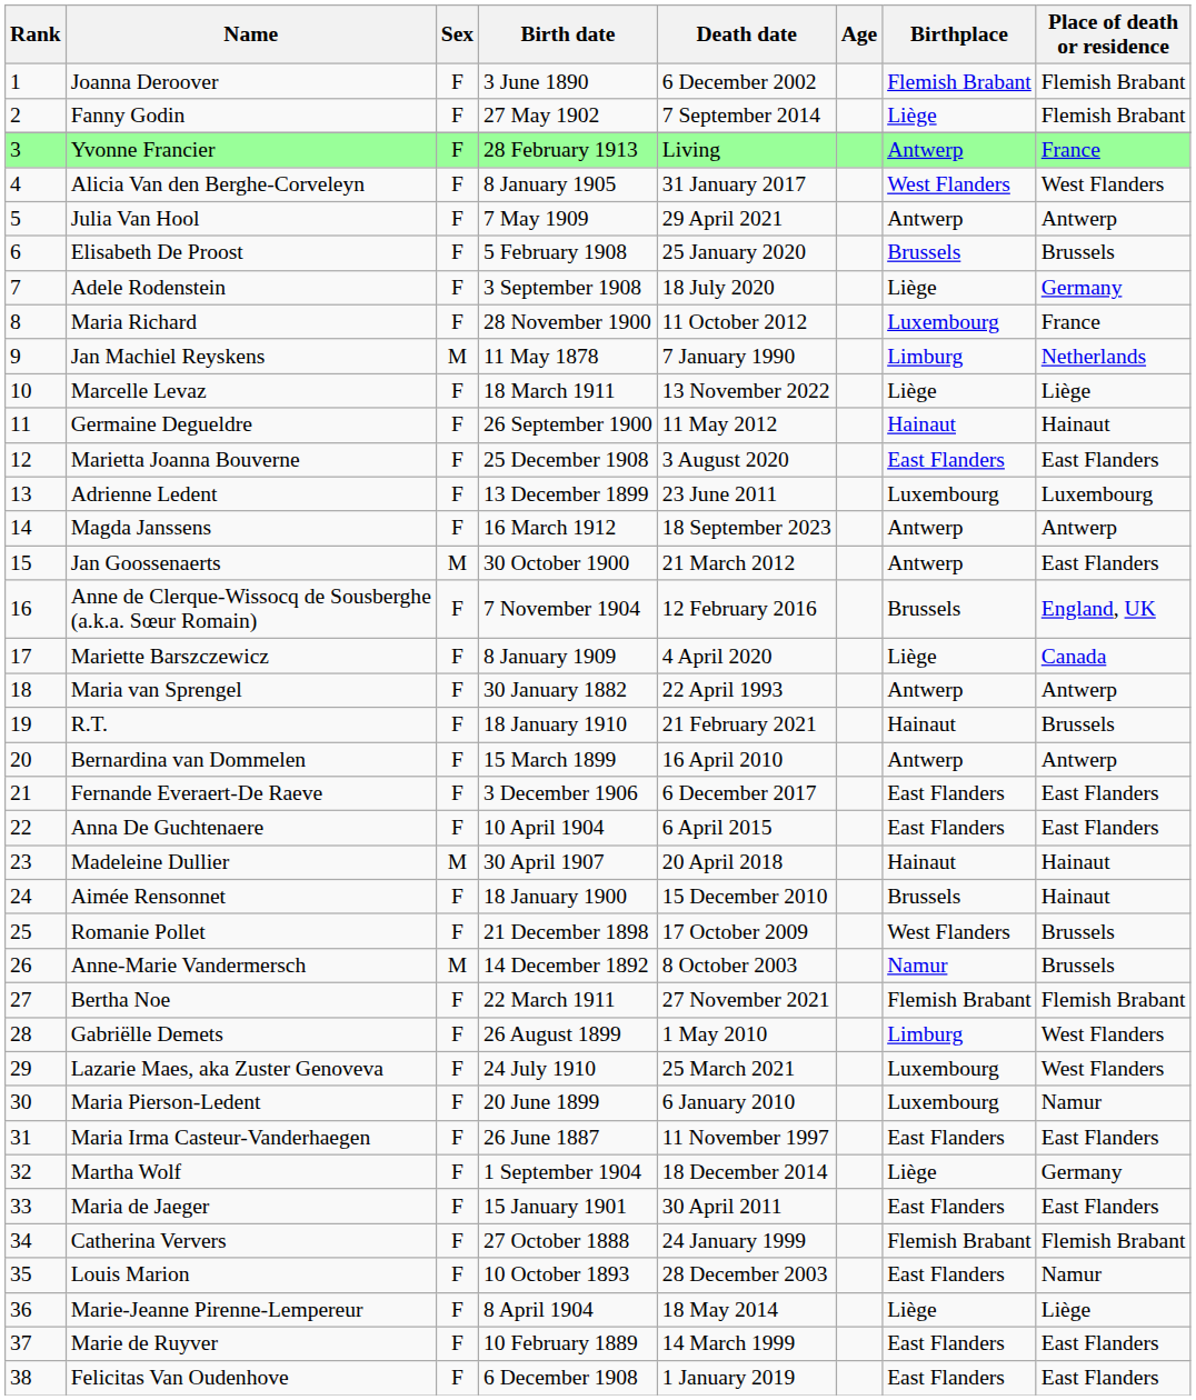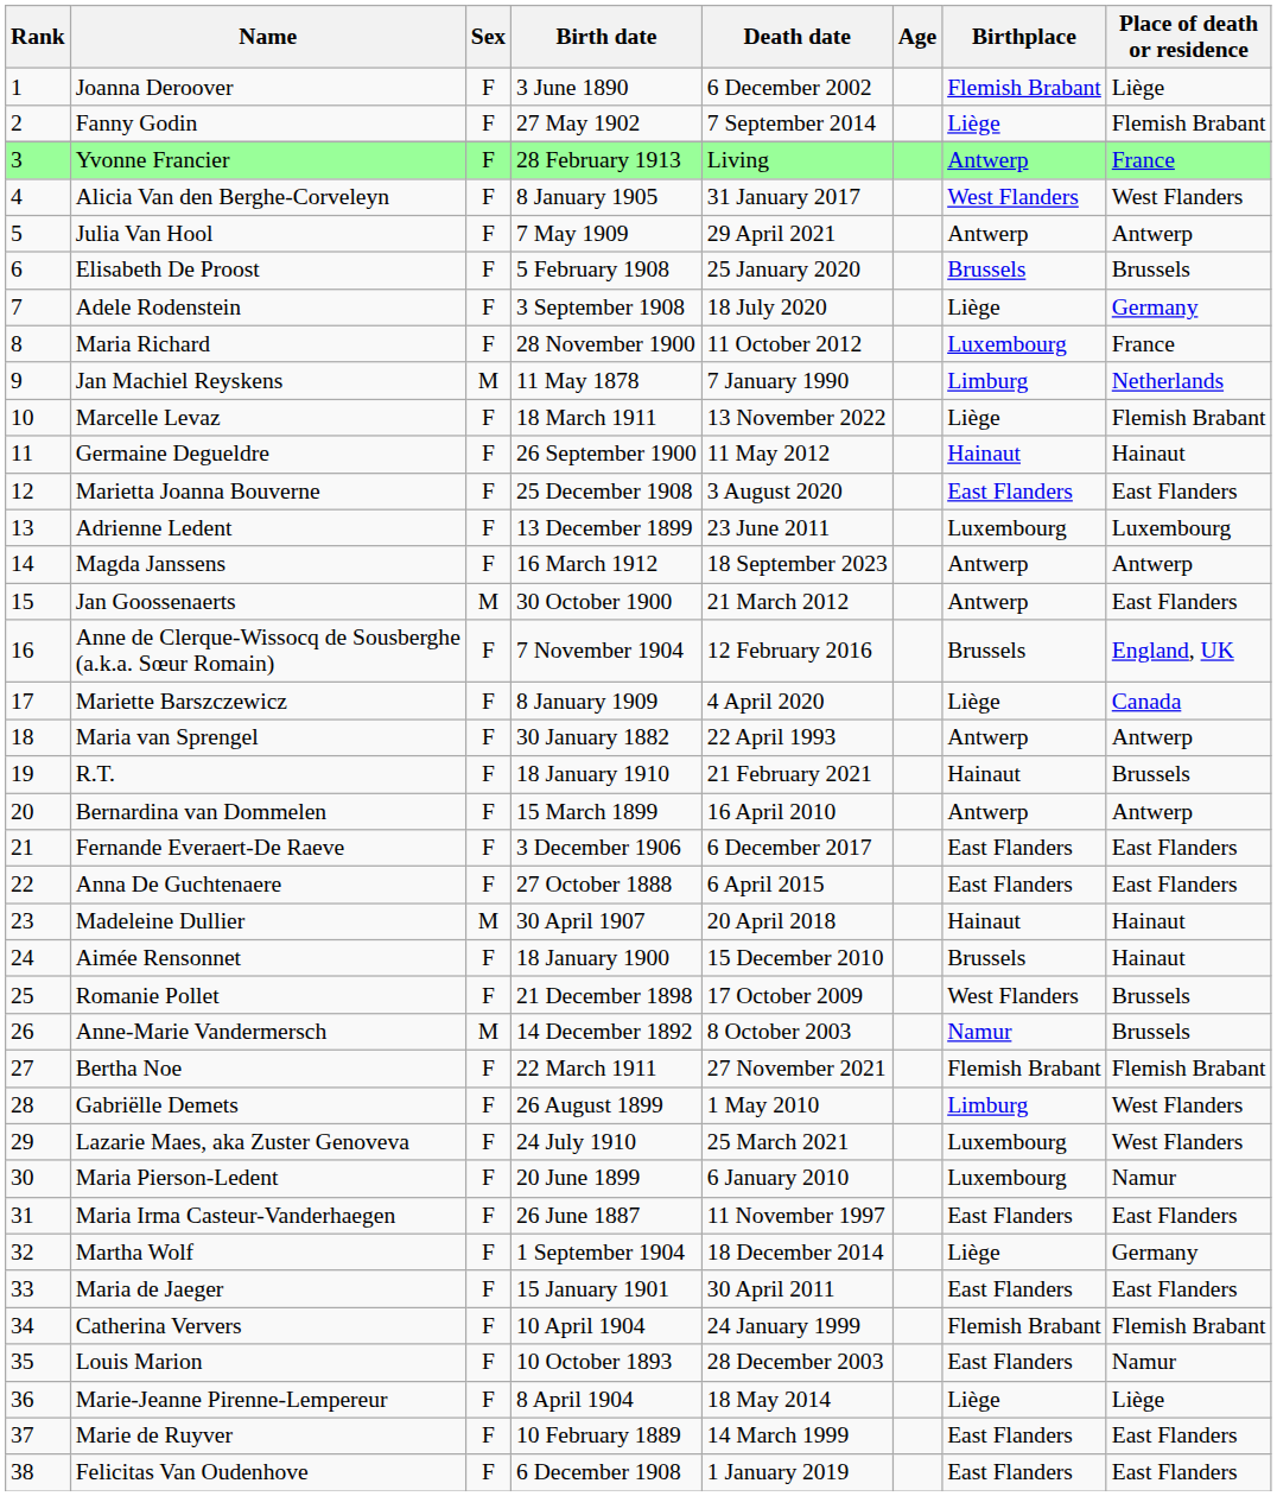 <table class="wikitable sortable">
 <tr>
 <th>Rank</th>
 <th>Name</th>
 <th>Sex</th>
 <th data-sort-type="date">Birth date</th>
 <th data-sort-type="date">Death date</th>
 <th>Age</th>
 <th>Birthplace</th>
 <th>Place of death <br> or residence</th>
 </tr>
 <tr>
 <td>1</td>
 <td data-sort-value="Deroover">Joanna Deroover</td>
 <td align=center>F</td>
 <td>3 June 1890</td>
 <td>6 December 2002</td>
 <td></td>
 <td><a href='#'>Flemish Brabant</a></td>
-<td>Flemish Brabant</td>
+<td>Liège</td>
 </tr>
 <tr>
 <td>2</td>
 <td data-sort-value="Godin">Fanny Godin</td>
 <td align=center>F</td>
 <td>27 May 1902</td>
 <td>7 September 2014</td>
 <td></td>
 <td><a href='#'>Liège</a></td>
 <td>Flemish Brabant</td>
 </tr>
 <tr>
 </tr>
 <tr bgcolor=99FF99>
 <td>3</td>
 <td data-sort-value="Francier">Yvonne Francier</td>
 <td align=center>F</td>
 <td>28 February 1913</td>
 <td>Living</td>
 <td></td>
 <td><a href='#'>Antwerp</a></td>
 <td><a href='#'>France</a></td>
 </tr>
 <tr>
 <td>4</td>
 <td data-sort-value="Van den Berghe">Alicia Van den Berghe-Corveleyn</td>
 <td align=center>F</td>
 <td>8 January 1905</td>
 <td>31 January 2017</td>
 <td></td>
 <td><a href='#'>West Flanders</a></td>
 <td>West Flanders</td>
 </tr>
 <tr>
 <td>5</td>
 <td data-sort-value="Van Hool">Julia Van Hool</td>
 <td align=center>F</td>
 <td>7 May 1909</td>
 <td>29 April 2021</td>
 <td></td>
 <td>Antwerp</td>
 <td>Antwerp</td>
 </tr>
 <tr>
 <td>6</td>
 <td data-sort-value="De Proost">Elisabeth De Proost</td>
 <td align=center>F</td>
 <td>5 February 1908</td>
 <td>25 January 2020</td>
 <td></td>
 <td><a href='#'>Brussels</a></td>
 <td>Brussels</td>
 </tr>
 <tr>
 <td>7</td>
 <td data-sort-value="Rodenstein">Adele Rodenstein</td>
 <td align=center>F</td>
 <td>3 September 1908</td>
 <td>18 July 2020</td>
 <td></td>
 <td>Liège</td>
 <td><a href='#'>Germany</a></td>
 </tr>
 <tr>
 <td>8</td>
 <td data-sort-value="Richard">Maria Richard</td>
 <td align=center>F</td>
 <td>28 November 1900</td>
 <td>11 October 2012</td>
 <td></td>
 <td><a href='#'>Luxembourg</a></td>
 <td>France</td>
 </tr>
 <tr>
 <td>9</td>
 <td data-sort-value="Reyskens">Jan Machiel Reyskens</td>
 <td align=center>M</td>
 <td>11 May 1878</td>
 <td>7 January 1990</td>
 <td></td>
 <td><a href='#'>Limburg</a></td>
 <td><a href='#'>Netherlands</a></td>
 </tr>
 <tr>
 <td>10</td>
 <td data-sort-value="Levaz">Marcelle Levaz</td>
 <td align=center>F</td>
 <td>18 March 1911</td>
 <td>13 November 2022</td>
 <td></td>
 <td>Liège</td>
-<td>Liège</td>
+<td>Flemish Brabant</td>
 </tr>
 <tr>
 <td>11</td>
 <td data-sort-value="Degueldre">Germaine Degueldre</td>
 <td align=center>F</td>
 <td nowrap>26 September 1900</td>
 <td>11 May 2012</td>
 <td></td>
 <td><a href='#'>Hainaut</a></td>
 <td>Hainaut</td>
 </tr>
 <tr>
 <td>12</td>
 <td data-sort-value="Bouverne">Marietta Joanna Bouverne</td>
 <td align=center>F</td>
 <td>25 December 1908</td>
 <td>3 August 2020</td>
 <td></td>
 <td><a href='#'>East Flanders</a></td>
 <td>East Flanders</td>
 </tr>
 <tr>
 <td>13</td>
 <td data-sort-value="Ledent">Adrienne Ledent</td>
 <td align=center>F</td>
 <td>13 December 1899</td>
 <td>23 June 2011</td>
 <td></td>
 <td>Luxembourg</td>
 <td>Luxembourg</td>
 </tr>
 <tr>
 <td>14</td>
 <td data-sort-value="Janssens">Magda Janssens</td>
 <td align=center>F</td>
 <td>16 March 1912</td>
 <td>18 September 2023</td>
 <td></td>
 <td>Antwerp</td>
 <td>Antwerp</td>
 </tr>
 <tr>
 <td>15</td>
 <td data-sort-value="Goossenaerts">Jan Goossenaerts</td>
 <td align=center>M</td>
 <td>30 October 1900</td>
 <td>21 March 2012</td>
 <td></td>
 <td>Antwerp</td>
 <td>East Flanders</td>
 </tr>
 <tr>
 <td>16</td>
 <td data-sort-value="de Clerque">Anne de Clerque-Wissocq de Sousberghe<br>(a.k.a. Sœur Romain)</td>
 <td align=center>F</td>
 <td>7 November 1904</td>
 <td>12 February 2016</td>
 <td></td>
 <td>Brussels</td>
 <td><a href='#'>England</a>, <a href='#'>UK</a></td>
 </tr>
 <tr>
 <td>17</td>
 <td data-sort-value="Barszczewicz">Mariette Barszczewicz</td>
 <td align=center>F</td>
 <td>8 January 1909</td>
 <td>4 April 2020</td>
 <td></td>
 <td>Liège</td>
 <td><a href='#'>Canada</a></td>
 </tr>
 <tr>
 <td>18</td>
 <td data-sort-value="van Sprengel">Maria van Sprengel</td>
 <td align=center>F</td>
 <td>30 January 1882</td>
 <td>22 April 1993</td>
 <td></td>
 <td>Antwerp</td>
 <td>Antwerp</td>
 </tr>
 <tr>
 <td>19</td>
 <td data-sort-value"T.">R.T. </td>
 <td align=center>F</td>
 <td>18 January 1910</td>
 <td>21 February 2021</td>
 <td></td>
 <td>Hainaut</td>
 <td>Brussels</td>
 </tr>
 <tr>
 <td>20</td>
 <td data-sort-value="van Dommelen">Bernardina van Dommelen</td>
 <td align=center>F</td>
 <td>15 March 1899</td>
 <td>16 April 2010</td>
 <td></td>
 <td>Antwerp</td>
 <td>Antwerp</td>
 </tr>
 <tr>
 <td>21</td>
 <td data-sort-value="Everaert">Fernande Everaert-De Raeve</td>
 <td align=center>F</td>
 <td>3 December 1906</td>
 <td>6 December 2017</td>
 <td></td>
 <td>East Flanders</td>
 <td>East Flanders</td>
 </tr>
 <tr>
 <td>22</td>
 <td data-sort-value="De Guchtenaere">Anna De Guchtenaere</td>
 <td align=center>F</td>
-<td>10 April 1904</td>
+<td>27 October 1888</td>
 <td>6 April 2015</td>
 <td></td>
 <td>East Flanders</td>
 <td>East Flanders</td>
 </tr>
 <tr>
 <td>23</td>
 <td data-sort-value="Dullier">Madeleine Dullier</td>
 <td align=center>M</td>
 <td>30 April 1907</td>
 <td>20 April 2018</td>
 <td></td>
 <td>Hainaut</td>
 <td>Hainaut</td>
 </tr>
 <tr>
 <td>24</td>
 <td data-sort-value="Rensonnet">Aimée Rensonnet</td>
 <td align=center>F</td>
 <td>18 January 1900</td>
 <td>15 December 2010</td>
 <td></td>
 <td>Brussels</td>
 <td>Hainaut</td>
 </tr>
 <tr>
 <td>25</td>
 <td data-sort-value="Pollet">Romanie Pollet</td>
 <td align=center>F</td>
 <td>21 December 1898</td>
 <td>17 October 2009</td>
 <td></td>
 <td>West Flanders</td>
 <td>Brussels</td>
 </tr>
 <tr>
 <td>26</td>
 <td data-sort-value="Vandermersch">Anne-Marie Vandermersch</td>
 <td align=center>M</td>
 <td>14 December 1892</td>
 <td>8 October 2003</td>
 <td></td>
 <td><a href='#'>Namur</a></td>
 <td>Brussels</td>
 </tr>
 <tr>
 <td>27</td>
 <td data-sort-value="Noe">Bertha Noe</td>
 <td align=center>F</td>
 <td>22 March 1911</td>
 <td>27 November 2021</td>
 <td></td>
 <td>Flemish Brabant</td>
 <td>Flemish Brabant</td>
 </tr>
 <tr>
 <td>28</td>
 <td data-sort-value="Demets">Gabriëlle Demets</td>
 <td align=center>F</td>
 <td>26 August 1899</td>
 <td>1 May 2010</td>
 <td></td>
 <td><a href='#'>Limburg</a></td>
 <td>West Flanders</td>
 </tr>
 <tr>
 <td>29</td>
 <td data-sort-value="Maes">Lazarie Maes, aka Zuster Genoveva</td>
 <td align=center>F</td>
 <td>24 July 1910</td>
 <td>25 March 2021</td>
 <td></td>
 <td>Luxembourg</td>
 <td>West Flanders</td>
 </tr>
 <tr>
 <td>30</td>
 <td data-sort-value="Pierson">Maria Pierson-Ledent</td>
 <td align=center>F</td>
 <td>20 June 1899</td>
 <td>6 January 2010</td>
 <td></td>
 <td>Luxembourg</td>
 <td>Namur</td>
 </tr>
 <tr>
 <td>31</td>
 <td data-sort-value="Casteur">Maria Irma Casteur-Vanderhaegen</td>
 <td align=center>F</td>
 <td>26 June 1887</td>
 <td nowrap>11 November 1997</td>
 <td></td>
 <td>East Flanders</td>
 <td>East Flanders</td>
 </tr>
 <tr>
 <td>32</td>
 <td data-sort-value="Wolf">Martha Wolf</td>
 <td align=center>F</td>
 <td>1 September 1904</td>
 <td>18 December 2014</td>
 <td></td>
 <td>Liège</td>
 <td>Germany</td>
 </tr>
 <tr>
 <td>33</td>
 <td data-sort-value="de Jaeger">Maria de Jaeger</td>
 <td align=center>F</td>
 <td>15 January 1901</td>
 <td>30 April 2011</td>
 <td></td>
 <td>East Flanders</td>
 <td>East Flanders</td>
 </tr>
 <tr>
 <td>34</td>
 <td data-sort-value="Ververs">Catherina Ververs</td>
 <td align=center>F</td>
-<td>27 October 1888</td>
+<td>10 April 1904</td>
 <td>24 January 1999</td>
 <td></td>
 <td>Flemish Brabant</td>
 <td>Flemish Brabant</td>
 </tr>
 <tr>
 <td>35</td>
 <td data-sort-value="Marion">Louis Marion</td>
 <td align=center>F</td>
 <td>10 October 1893</td>
 <td>28 December 2003</td>
 <td></td>
 <td>East Flanders</td>
 <td>Namur</td>
 </tr>
 <tr>
 <td>36</td>
 <td data-sort-value="Pirenne">Marie-Jeanne Pirenne-Lempereur</td>
 <td align=center>F</td>
 <td>8 April 1904</td>
 <td>18 May 2014</td>
 <td></td>
 <td>Liège</td>
 <td>Liège</td>
 </tr>
 <tr>
 <td>37</td>
 <td data-sort-value="de Ruyver">Marie de Ruyver</td>
 <td align=center>F</td>
 <td>10 February 1889</td>
 <td>14 March 1999</td>
 <td></td>
 <td>East Flanders</td>
 <td>East Flanders</td>
 </tr>
 <tr>
 <td>38</td>
 <td data-sort-value="Van Oudenhove">Felicitas Van Oudenhove</td>
 <td align=center>F</td>
 <td>6 December 1908</td>
 <td>1 January 2019</td>
 <td></td>
 <td>East Flanders</td>
 <td>East Flanders</td>
 </tr>
 <tr>
 </tr>
 </table>
